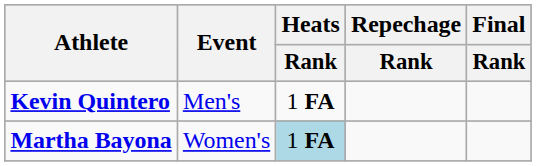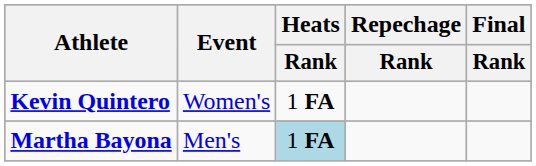 <table class=wikitable style="font-size:90%;">
 <tr>
 <th rowspan=2>Athlete</th>
 <th rowspan=2>Event</th>
 <th>Heats</th>
 <th>Repechage</th>
 <th>Final</th>
 </tr>
 <tr style="font-size:95%">
 <th>Rank</th>
 <th>Rank</th>
 <th>Rank</th>
 </tr>
 <tr align=center>
 <td align=left><strong><a href='#'>Kevin Quintero</a></strong></td>
-<td align=left><a href='#'>Men's</a></td>
+<td align=left><a href='#'>Women's</a></td>
 <td>1 <strong>FA</strong></td>
 <td></td>
 <td></td>
 </tr>
 <tr align=center>
 <td align=left><strong><a href='#'>Martha Bayona</a></strong></td>
-<td align=left><a href='#'>Women's</a></td>
+<td align=left><a href='#'>Men's</a></td>
 <td style="background: lightblue;">1 <strong>FA</strong></td>
 <td></td>
 <td></td>
 </tr>
 </table>
